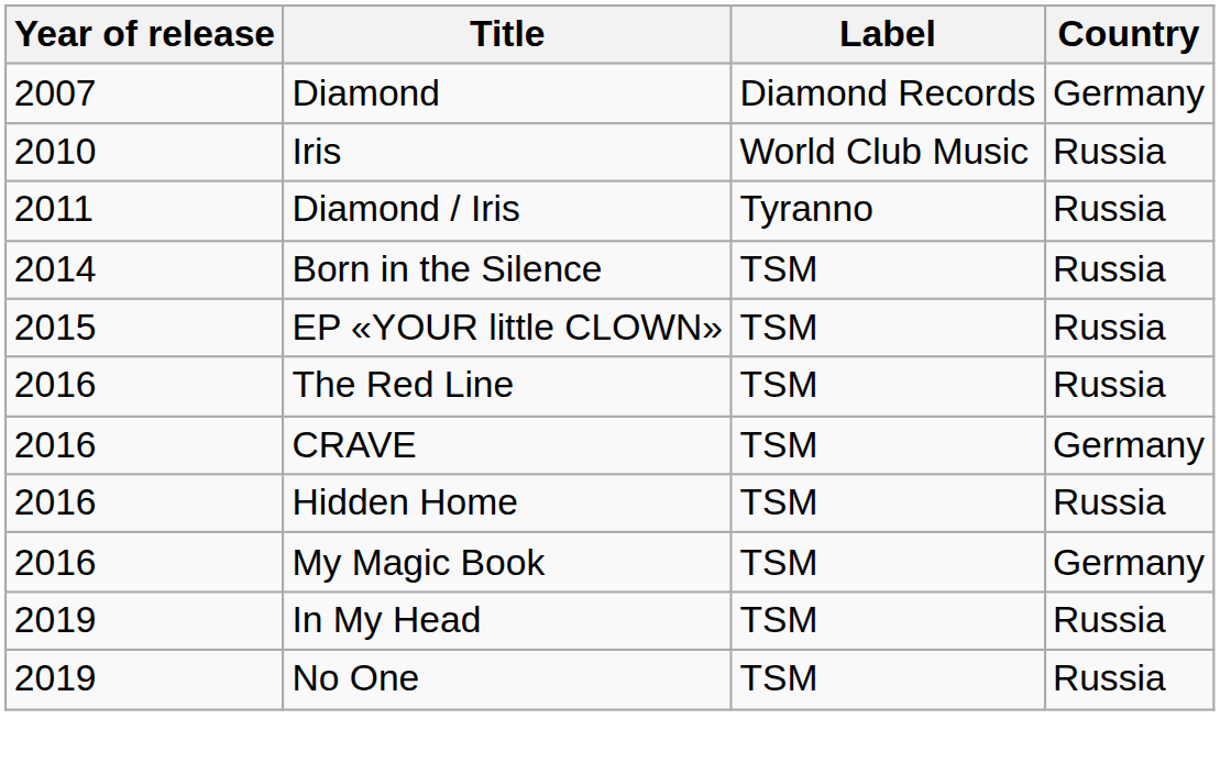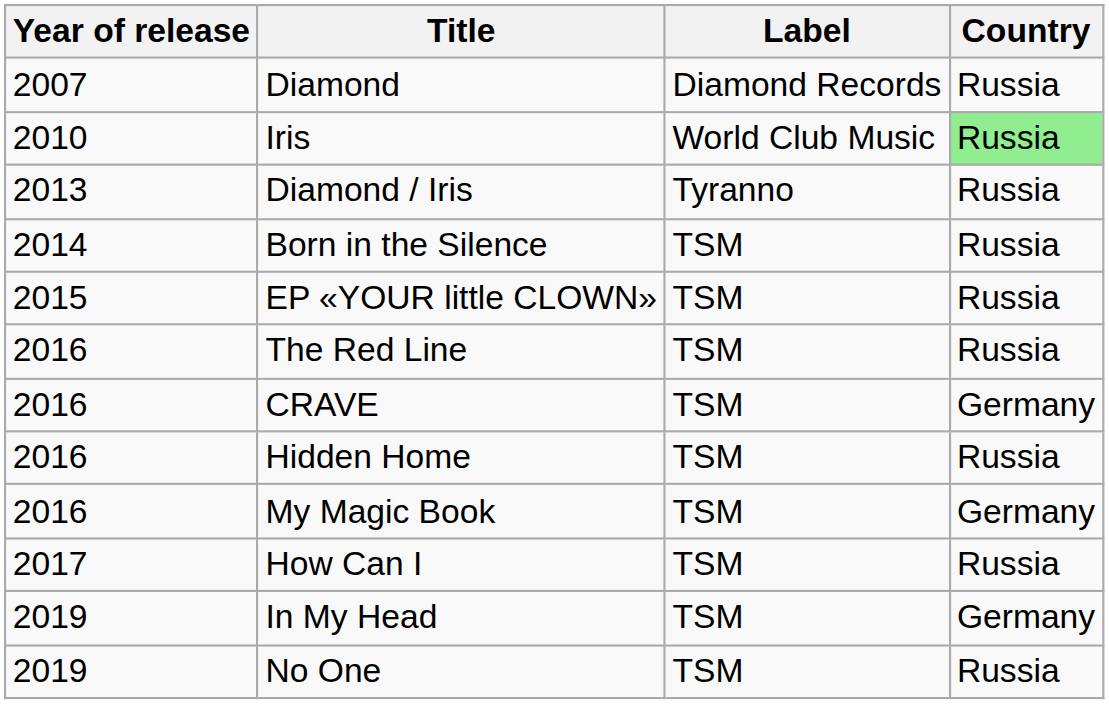 <table class="wikitable">
 <tr>
 <th><strong>Year of release</strong></th>
 <th><strong>Title</strong></th>
 <th><strong>Label</strong></th>
 <th><strong>Country</strong></th>
 </tr>
 <tr>
 <td>2007</td>
 <td>Diamond</td>
 <td>Diamond Records</td>
-<td>Germany</td>
+<td>Russia</td>
 </tr>
 <tr>
 <td>2010</td>
 <td>Iris</td>
 <td>World Club Music</td>
-<td>Russia</td>
+<td style="background: lightgreen;">Russia</td>
 </tr>
 <tr>
-<td>2011</td>
+<td>2013</td>
 <td>Diamond / Iris</td>
 <td>Tyranno</td>
 <td>Russia</td>
 </tr>
 <tr>
 <td>2014</td>
 <td>Born in the Silence</td>
 <td>TSM</td>
 <td>Russia</td>
 </tr>
 <tr>
 <td>2015</td>
 <td>EP «YOUR little CLOWN»</td>
 <td>TSM</td>
 <td>Russia</td>
 </tr>
 <tr>
 <td>2016</td>
 <td>The Red Line</td>
 <td>TSM</td>
 <td>Russia</td>
 </tr>
 <tr>
 <td>2016</td>
 <td>CRAVE</td>
 <td>TSM</td>
 <td>Germany</td>
 </tr>
 <tr>
 <td>2016</td>
 <td>Hidden Home</td>
 <td>TSM</td>
 <td>Russia</td>
 </tr>
 <tr>
 <td>2016</td>
 <td>My Magic Book</td>
 <td>TSM</td>
 <td>Germany</td>
 </tr>
 <tr>
+<td>2017</td>
+<td>How Can I</td>
+<td>TSM</td>
+<td>Russia</td>
+</tr>
+<tr>
 <td>2019</td>
 <td>In My Head</td>
 <td>TSM</td>
-<td>Russia</td>
+<td>Germany</td>
 </tr>
 <tr>
 <td>2019</td>
 <td>No One</td>
 <td>TSM</td>
 <td>Russia</td>
 </tr>
 </table>
